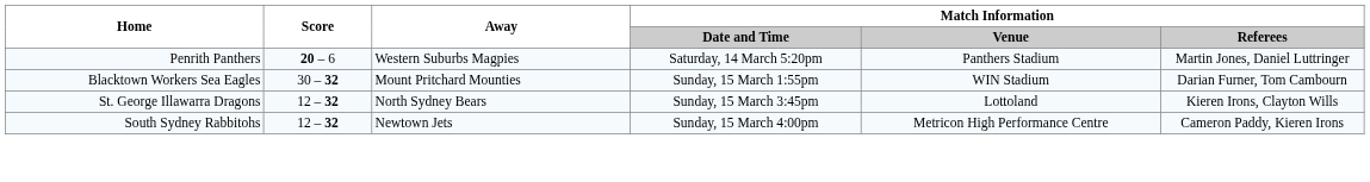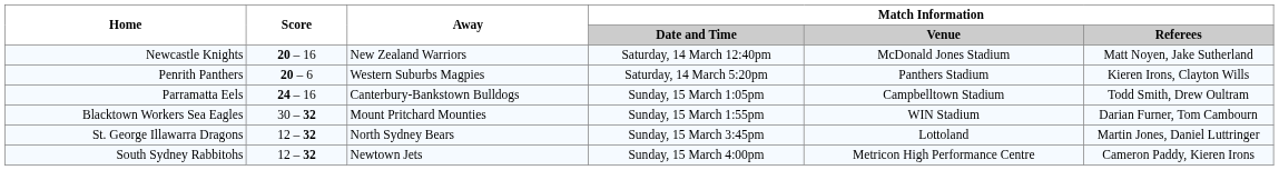 <table width="100%" cellspacing="0" cellpadding="3" border="1" style="border-collapse:collapse;  text-align:center;">
 <tr>
 <th rowspan="2" width="19%">Home</th>
 <th rowspan="2" width="8%">Score</th>
 <th rowspan="2" width="19%">Away</th>
 <th colspan="3">Match Information</th>
 </tr>
 <tr bgcolor="#CCCCCC">
 <th width="17%">Date and Time</th>
 <th width="22%">Venue</th>
 <th width="50%">Referees</th>
 </tr>
 <tr style="text-align:center; background:#f5faff;">
+<td align="right">Newcastle Knights <strong></strong></td>
+<td><strong>20</strong> – 16</td>
+<td align="left"> New Zealand Warriors</td>
+<td>Saturday, 14 March 12:40pm</td>
+<td>McDonald Jones Stadium</td>
+<td>Matt Noyen, Jake Sutherland</td>
+</tr>
+<tr style="text-align:center; background:#f5faff;">
 <td align="right">Penrith Panthers </td>
 <td><strong>20</strong> – 6</td>
 <td align="left"> Western Suburbs Magpies</td>
 <td>Saturday, 14 March 5:20pm</td>
 <td>Panthers Stadium</td>
-<td>Martin Jones, Daniel Luttringer</td>
+<td>Kieren Irons, Clayton Wills</td>
+</tr>
+<tr style="text-align:center; background:#f5faff;">
+<td align="right">Parramatta Eels </td>
+<td><strong>24</strong> – 16</td>
+<td align="left"> Canterbury-Bankstown Bulldogs</td>
+<td>Sunday, 15 March 1:05pm</td>
+<td>Campbelltown Stadium</td>
+<td>Todd Smith, Drew Oultram</td>
 </tr>
 <tr style="text-align:center; background:#f5faff;">
 <td align="right">Blacktown Workers Sea Eagles </td>
 <td>30 – <strong>32</strong></td>
 <td align="left"> Mount Pritchard Mounties</td>
 <td>Sunday, 15 March 1:55pm</td>
 <td>WIN Stadium</td>
 <td>Darian Furner, Tom Cambourn</td>
 </tr>
 <tr style="text-align:center; background:#f5faff;">
 <td align="right">St. George Illawarra Dragons </td>
 <td>12 – <strong>32</strong></td>
 <td align="left"> North Sydney Bears</td>
 <td>Sunday, 15 March 3:45pm</td>
 <td>Lottoland</td>
-<td>Kieren Irons, Clayton Wills</td>
+<td>Martin Jones, Daniel Luttringer</td>
 </tr>
 <tr style="text-align:center; background:#f5faff;">
 <td align="right">South Sydney Rabbitohs </td>
 <td>12 – <strong>32</strong></td>
 <td align="left"> Newtown Jets</td>
 <td>Sunday, 15 March 4:00pm</td>
 <td>Metricon High Performance Centre</td>
 <td>Cameron Paddy, Kieren Irons</td>
 </tr>
 </table>
